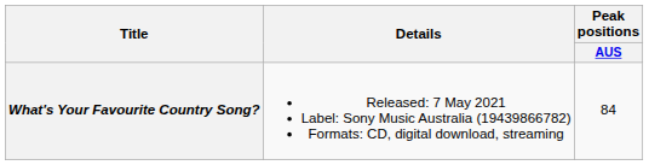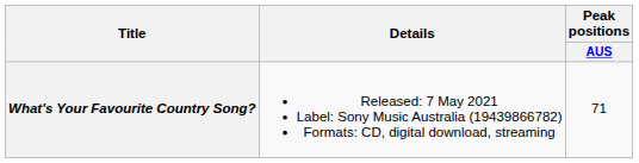 <table class="wikitable plainrowheaders" style="text-align:center;">
 <tr>
 <th scope="col" rowspan="2">Title</th>
 <th scope="col" rowspan="2">Details</th>
 <th scope="col" colspan="1">Peak positions</th>
 </tr>
 <tr>
 <th scope="col" style="width:3em;font-size:90%;"><a href='#'>AUS</a><br></th>
 </tr>
 <tr>
 <th scope="row"><em>What's Your Favourite Country Song?</em></th>
 <td><br><ul><li>Released: 7 May 2021</li><li>Label: Sony Music Australia (19439866782)</li><li>Formats: CD, digital download, streaming</li></ul></td>
-<td>84</td>
+<td>71</td>
 </tr>
 </table>
